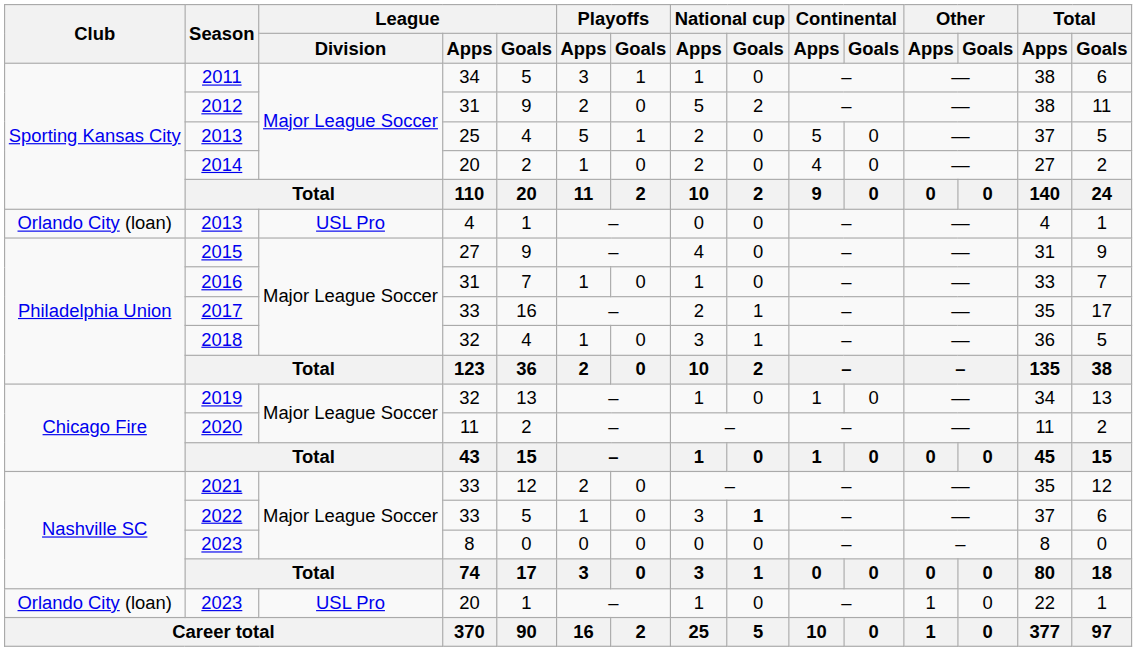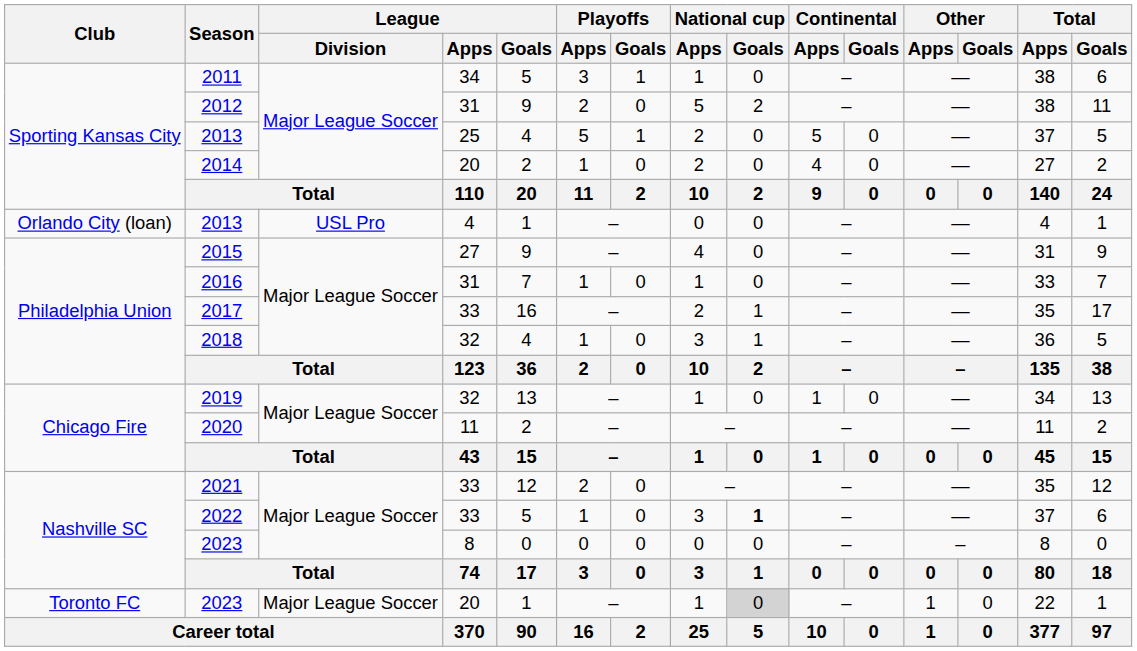 <table class="wikitable" style="text-align:center">
 <tr>
 <th rowspan="2">Club</th>
 <th rowspan="2">Season</th>
 <th colspan="3">League</th>
 <th colspan="2">Playoffs</th>
 <th colspan="2">National cup</th>
 <th colspan="2">Continental</th>
 <th colspan="2">Other</th>
 <th colspan="2">Total</th>
 </tr>
 <tr>
 <th>Division</th>
 <th>Apps</th>
 <th>Goals</th>
 <th>Apps</th>
 <th>Goals</th>
 <th>Apps</th>
 <th>Goals</th>
 <th>Apps</th>
 <th>Goals</th>
 <th>Apps</th>
 <th>Goals</th>
 <th>Apps</th>
 <th>Goals</th>
 </tr>
 <tr>
 <td rowspan="5"><a href='#'>Sporting Kansas City</a></td>
 <td><a href='#'>2011</a></td>
 <td rowspan="4"><a href='#'>Major League Soccer</a></td>
 <td>34</td>
 <td>5</td>
 <td>3</td>
 <td>1</td>
 <td>1</td>
 <td>0</td>
 <td colspan="2">–</td>
 <td colspan="2">—</td>
 <td>38</td>
 <td>6</td>
 </tr>
 <tr>
 <td><a href='#'>2012</a></td>
 <td>31</td>
 <td>9</td>
 <td>2</td>
 <td>0</td>
 <td>5</td>
 <td>2</td>
 <td colspan="2">–</td>
 <td colspan="2">—</td>
 <td>38</td>
 <td>11</td>
 </tr>
 <tr>
 <td><a href='#'>2013</a></td>
 <td>25</td>
 <td>4</td>
 <td>5</td>
 <td>1</td>
 <td>2</td>
 <td>0</td>
 <td>5</td>
 <td>0</td>
 <td colspan="2">—</td>
 <td>37</td>
 <td>5</td>
 </tr>
 <tr>
 <td><a href='#'>2014</a></td>
 <td>20</td>
 <td>2</td>
 <td>1</td>
 <td>0</td>
 <td>2</td>
 <td>0</td>
 <td>4</td>
 <td>0</td>
 <td colspan="2">—</td>
 <td>27</td>
 <td>2</td>
 </tr>
 <tr>
 <th colspan="2">Total</th>
 <th>110</th>
 <th>20</th>
 <th>11</th>
 <th>2</th>
 <th>10</th>
 <th>2</th>
 <th>9</th>
 <th>0</th>
 <th>0</th>
 <th>0</th>
 <th>140</th>
 <th>24</th>
 </tr>
 <tr>
 <td><a href='#'>Orlando City</a> (loan)</td>
 <td><a href='#'>2013</a></td>
 <td><a href='#'>USL Pro</a></td>
 <td>4</td>
 <td>1</td>
 <td colspan="2">–</td>
 <td>0</td>
 <td>0</td>
 <td colspan="2">–</td>
 <td colspan="2">—</td>
 <td>4</td>
 <td>1</td>
 </tr>
 <tr>
 <td rowspan="5"><a href='#'>Philadelphia Union</a></td>
 <td><a href='#'>2015</a></td>
 <td rowspan="4">Major League Soccer</td>
 <td>27</td>
 <td>9</td>
 <td colspan="2">–</td>
 <td>4</td>
 <td>0</td>
 <td colspan="2">–</td>
 <td colspan="2">—</td>
 <td>31</td>
 <td>9</td>
 </tr>
 <tr>
 <td><a href='#'>2016</a></td>
 <td>31</td>
 <td>7</td>
 <td>1</td>
 <td>0</td>
 <td>1</td>
 <td>0</td>
 <td colspan="2">–</td>
 <td colspan="2">—</td>
 <td>33</td>
 <td>7</td>
 </tr>
 <tr>
 <td><a href='#'>2017</a></td>
 <td>33</td>
 <td>16</td>
 <td colspan="2">–</td>
 <td>2</td>
 <td>1</td>
 <td colspan="2">–</td>
 <td colspan="2">—</td>
 <td>35</td>
 <td>17</td>
 </tr>
 <tr>
 <td><a href='#'>2018</a></td>
 <td>32</td>
 <td>4</td>
 <td>1</td>
 <td>0</td>
 <td>3</td>
 <td>1</td>
 <td colspan="2">–</td>
 <td colspan="2">—</td>
 <td>36</td>
 <td>5</td>
 </tr>
 <tr>
 <th colspan="2">Total</th>
 <th>123</th>
 <th>36</th>
 <th>2</th>
 <th>0</th>
 <th>10</th>
 <th>2</th>
 <th colspan="2">–</th>
 <th colspan="2">–</th>
 <th>135</th>
 <th>38</th>
 </tr>
 <tr>
 <td rowspan="3"><a href='#'>Chicago Fire</a></td>
 <td><a href='#'>2019</a></td>
 <td rowspan="2">Major League Soccer</td>
 <td>32</td>
 <td>13</td>
 <td colspan="2">–</td>
 <td>1</td>
 <td>0</td>
 <td>1</td>
 <td>0</td>
 <td colspan="2">—</td>
 <td>34</td>
 <td>13</td>
 </tr>
 <tr>
 <td><a href='#'>2020</a></td>
 <td>11</td>
 <td>2</td>
 <td colspan="2">–</td>
 <td colspan="2">–</td>
 <td colspan="2">–</td>
 <td colspan="2">—</td>
 <td>11</td>
 <td>2</td>
 </tr>
 <tr>
 <th colspan="2">Total</th>
 <th>43</th>
 <th>15</th>
 <th colspan="2">–</th>
 <th>1</th>
 <th>0</th>
 <th>1</th>
 <th>0</th>
 <th>0</th>
 <th>0</th>
 <th>45</th>
 <th>15</th>
 </tr>
 <tr>
 <td rowspan="4"><a href='#'>Nashville SC</a></td>
 <td><a href='#'>2021</a></td>
 <td rowspan="3">Major League Soccer</td>
 <td>33</td>
 <td>12</td>
 <td>2</td>
 <td>0</td>
 <td colspan="2">–</td>
 <td colspan="2">–</td>
 <td colspan="2">—</td>
 <td>35</td>
 <td>12</td>
 </tr>
 <tr>
 <td><a href='#'>2022</a></td>
 <td>33</td>
 <td>5</td>
 <td>1</td>
 <td>0</td>
 <td>3</td>
 <td><strong>1</strong></td>
 <td colspan="2">–</td>
 <td colspan="2">—</td>
 <td>37</td>
 <td>6</td>
 </tr>
 <tr>
 <td><a href='#'>2023</a></td>
 <td>8</td>
 <td>0</td>
 <td>0</td>
 <td>0</td>
 <td>0</td>
 <td>0</td>
 <td colspan="2">–</td>
 <td colspan="2">–</td>
 <td>8</td>
 <td>0</td>
 </tr>
 <tr>
 <th colspan="2">Total</th>
 <th>74</th>
 <th>17</th>
 <th>3</th>
 <th>0</th>
 <th>3</th>
 <th>1</th>
 <th>0</th>
 <th>0</th>
 <th>0</th>
 <th>0</th>
 <th>80</th>
 <th>18</th>
 </tr>
 <tr>
-<td><a href='#'>Orlando City</a> (loan)</td>
+<td><a href='#'>Toronto FC</a></td>
 <td><a href='#'>2023</a></td>
-<td><a href='#'>USL Pro</a></td>
+<td>Major League Soccer</td>
 <td>20</td>
 <td>1</td>
 <td colspan="2">–</td>
 <td>1</td>
-<td>0</td>
+<td style="background: lightgrey;">0</td>
 <td colspan="2">–</td>
 <td>1</td>
 <td>0</td>
 <td>22</td>
 <td>1</td>
 </tr>
 <tr>
 <th colspan="3">Career total</th>
 <th>370</th>
 <th>90</th>
 <th>16</th>
 <th>2</th>
 <th>25</th>
 <th>5</th>
 <th>10</th>
 <th>0</th>
 <th>1</th>
 <th>0</th>
 <th>377</th>
 <th>97</th>
 </tr>
 </table>
